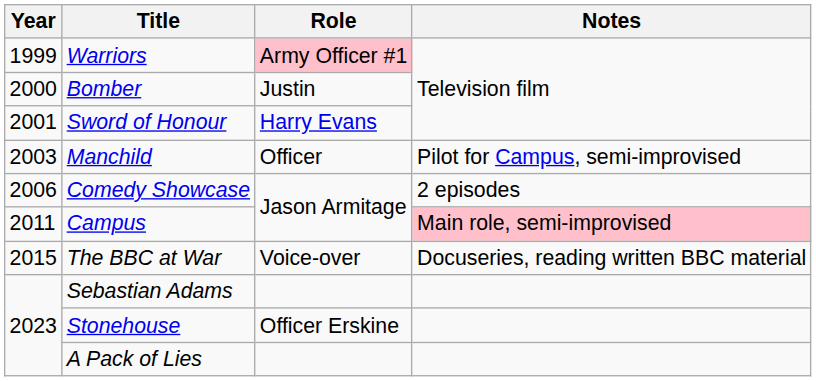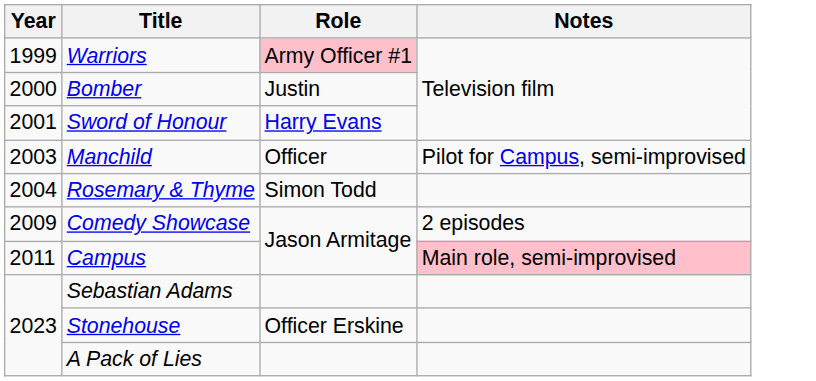 <table class="wikitable">
 <tr>
 <th>Year</th>
 <th>Title</th>
 <th>Role</th>
 <th>Notes</th>
 </tr>
 <tr>
 <td>1999</td>
 <td><a href='#'><em>Warriors</em></a></td>
 <td style="background: pink;">Army Officer #1</td>
 <td rowspan="3">Television film</td>
 </tr>
 <tr>
 <td>2000</td>
 <td><a href='#'><em>Bomber</em></a></td>
 <td>Justin</td>
 </tr>
 <tr>
 <td>2001</td>
 <td><a href='#'><em>Sword of Honour</em></a></td>
 <td><a href='#'>Harry Evans</a></td>
 </tr>
 <tr>
 <td>2003</td>
 <td><a href='#'><em>Manchild</em></a></td>
 <td>Officer</td>
 <td>Pilot for <a href='#'>Campus</a>, semi-improvised</td>
 </tr>
 <tr>
-<td>2006</td>
+<td>2004</td>
+<td><em><a href='#'>Rosemary & Thyme</a></em></td>
+<td>Simon Todd</td>
+<td></td>
+</tr>
+<tr>
+<td>2009</td>
 <td><em><a href='#'>Comedy Showcase</a></em></td>
 <td rowspan="2">Jason Armitage</td>
 <td>2 episodes</td>
 </tr>
 <tr>
 <td>2011</td>
 <td><a href='#'><em>Campus</em></a></td>
 <td style="background: pink;">Main role, semi-improvised</td>
-</tr>
-<tr>
-<td>2015</td>
-<td><em>The BBC at War</em></td>
-<td>Voice-over</td>
-<td>Docuseries, reading written BBC material</td>
 </tr>
 <tr>
 <td rowspan="3">2023</td>
 <td><em>Sebastian Adams</em></td>
 <td></td>
 </tr>
 <tr>
 <td><a href='#'><em>Stonehouse</em></a></td>
 <td>Officer Erskine</td>
 <td></td>
 </tr>
 <tr>
 <td><em>A Pack of Lies</em></td>
 <td></td>
 <td></td>
 </tr>
 </table>
